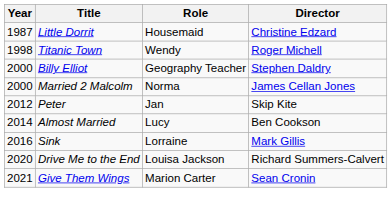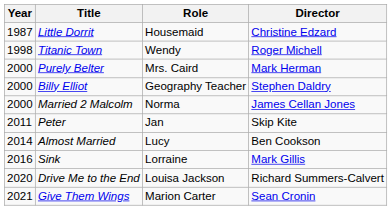 <table class="wikitable">
 <tr>
 <th>Year</th>
 <th>Title</th>
 <th>Role</th>
 <th>Director</th>
 </tr>
 <tr>
 <td>1987</td>
 <td><em><a href='#'>Little Dorrit</a></em></td>
 <td>Housemaid</td>
 <td><a href='#'>Christine Edzard</a></td>
 </tr>
 <tr>
 <td>1998</td>
 <td><em><a href='#'>Titanic Town</a></em></td>
 <td>Wendy</td>
 <td><a href='#'>Roger Michell</a></td>
 </tr>
 <tr>
 <td>2000</td>
+<td><em><a href='#'>Purely Belter</a></em></td>
+<td>Mrs. Caird</td>
+<td><a href='#'>Mark Herman</a></td>
+</tr>
+<tr>
+<td>2000</td>
 <td><em><a href='#'>Billy Elliot</a></em></td>
 <td>Geography Teacher</td>
 <td><a href='#'>Stephen Daldry</a></td>
 </tr>
 <tr>
 <td>2000</td>
 <td><em>Married 2 Malcolm</em></td>
 <td>Norma</td>
 <td><a href='#'>James Cellan Jones</a></td>
 </tr>
 <tr>
-<td>2012</td>
+<td>2011</td>
 <td><em>Peter</em></td>
 <td>Jan</td>
 <td>Skip Kite</td>
 </tr>
 <tr>
 <td>2014</td>
 <td><em>Almost Married</em></td>
 <td>Lucy</td>
 <td>Ben Cookson</td>
 </tr>
 <tr>
 <td>2016</td>
 <td><em>Sink</em></td>
 <td>Lorraine</td>
 <td><a href='#'>Mark Gillis</a></td>
 </tr>
 <tr>
 <td>2020</td>
 <td><em>Drive Me to the End</em></td>
 <td>Louisa Jackson</td>
 <td>Richard Summers-Calvert</td>
 </tr>
 <tr>
 <td>2021</td>
 <td><em><a href='#'>Give Them Wings</a></em></td>
 <td>Marion Carter</td>
 <td><a href='#'>Sean Cronin</a><em></td>
 </tr>
 </table>
